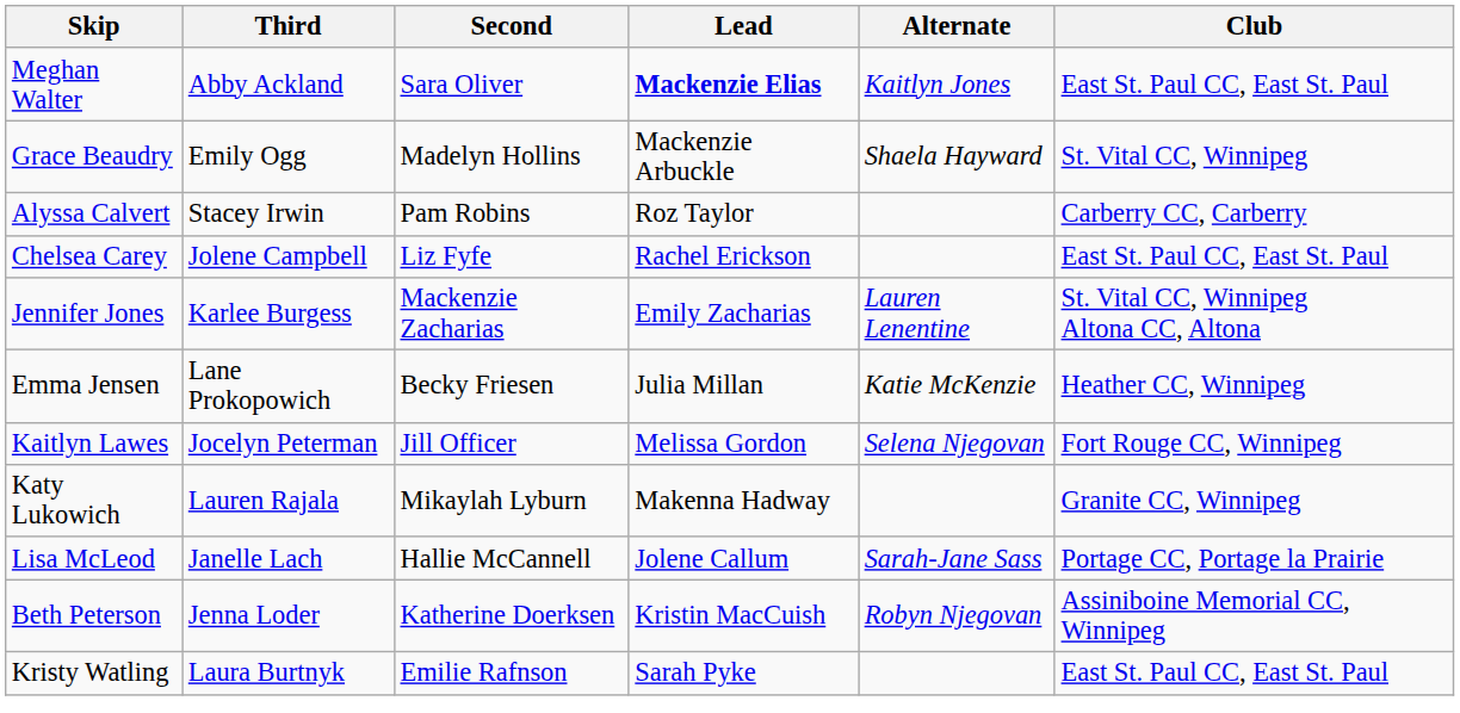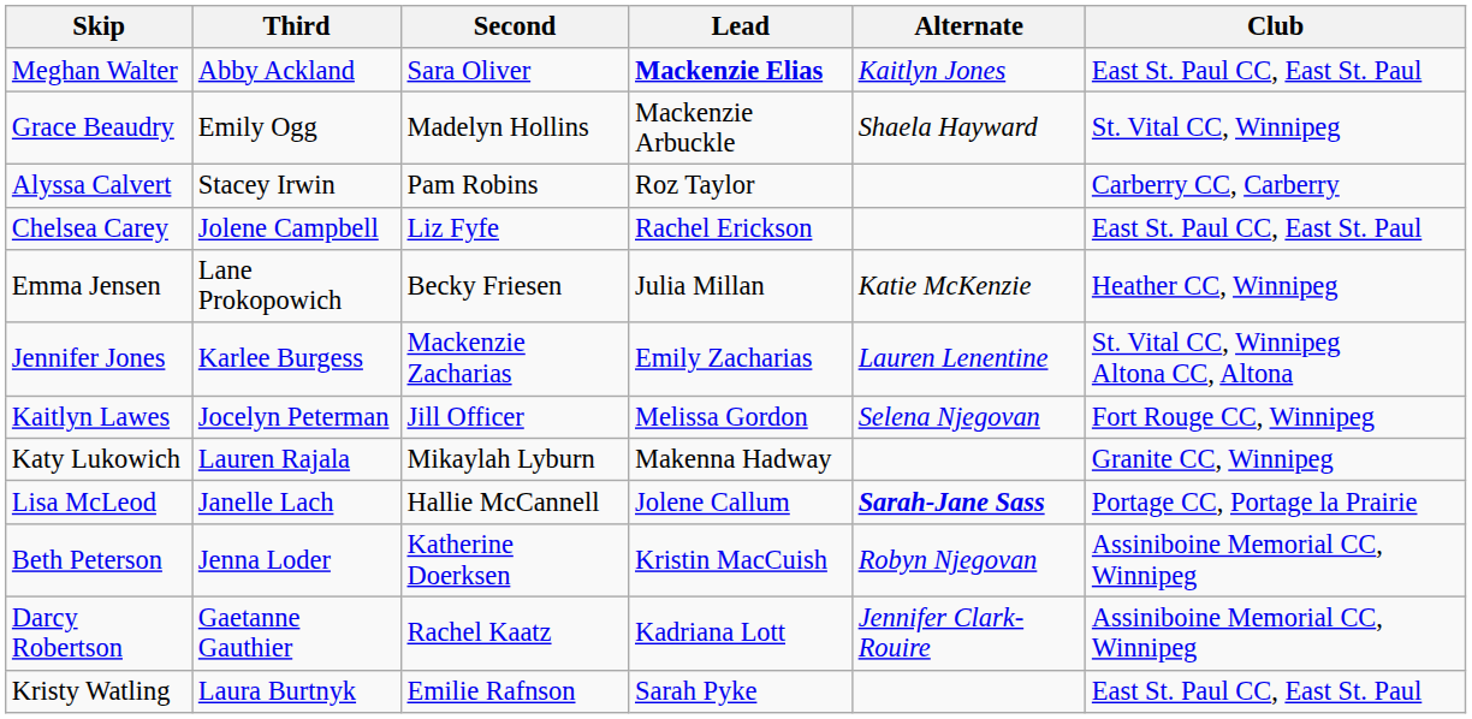 <table class="wikitable">
 <tr>
 <th scope="col">Skip</th>
 <th scope="col">Third</th>
 <th scope="col">Second</th>
 <th scope="col">Lead</th>
 <th scope="col">Alternate</th>
 <th scope="col">Club</th>
 </tr>
 <tr>
 <td><a href='#'>Meghan Walter</a></td>
 <td><a href='#'>Abby Ackland</a></td>
 <td><a href='#'>Sara Oliver</a></td>
 <td><strong><a href='#'>Mackenzie Elias</a></strong></td>
 <td><em><a href='#'>Kaitlyn Jones</a></em></td>
 <td><a href='#'>East St. Paul CC</a>, <a href='#'>East St. Paul</a></td>
 </tr>
 <tr>
 <td><a href='#'>Grace Beaudry</a></td>
 <td>Emily Ogg</td>
 <td>Madelyn Hollins</td>
 <td>Mackenzie Arbuckle</td>
 <td><em>Shaela Hayward</em></td>
 <td><a href='#'>St. Vital CC</a>, <a href='#'>Winnipeg</a></td>
 </tr>
 <tr>
 <td><a href='#'>Alyssa Calvert</a></td>
 <td>Stacey Irwin</td>
 <td>Pam Robins</td>
 <td>Roz Taylor</td>
 <td></td>
 <td><a href='#'>Carberry CC</a>, <a href='#'>Carberry</a></td>
 </tr>
 <tr>
 <td><a href='#'>Chelsea Carey</a></td>
 <td><a href='#'>Jolene Campbell</a></td>
 <td><a href='#'>Liz Fyfe</a></td>
 <td><a href='#'>Rachel Erickson</a></td>
 <td></td>
 <td><a href='#'>East St. Paul CC</a>, <a href='#'>East St. Paul</a></td>
 </tr>
 <tr>
+<td>Emma Jensen</td>
+<td>Lane Prokopowich</td>
+<td>Becky Friesen</td>
+<td>Julia Millan</td>
+<td><em>Katie McKenzie</em></td>
+<td><a href='#'>Heather CC</a>, <a href='#'>Winnipeg</a></td>
+</tr>
+<tr>
 <td><a href='#'>Jennifer Jones</a></td>
 <td><a href='#'>Karlee Burgess</a></td>
 <td><a href='#'>Mackenzie Zacharias</a></td>
 <td><a href='#'>Emily Zacharias</a></td>
 <td><em><a href='#'>Lauren Lenentine</a></em></td>
 <td><a href='#'>St. Vital CC</a>, <a href='#'>Winnipeg</a> <br> <a href='#'>Altona CC</a>, <a href='#'>Altona</a></td>
-</tr>
-<tr>
-<td>Emma Jensen</td>
-<td>Lane Prokopowich</td>
-<td>Becky Friesen</td>
-<td>Julia Millan</td>
-<td><em>Katie McKenzie</em></td>
-<td><a href='#'>Heather CC</a>, <a href='#'>Winnipeg</a></td>
 </tr>
 <tr>
 <td><a href='#'>Kaitlyn Lawes</a></td>
 <td><a href='#'>Jocelyn Peterman</a></td>
 <td><a href='#'>Jill Officer</a></td>
 <td><a href='#'>Melissa Gordon</a></td>
 <td><em><a href='#'>Selena Njegovan</a></em></td>
 <td><a href='#'>Fort Rouge CC</a>, <a href='#'>Winnipeg</a></td>
 </tr>
 <tr>
 <td>Katy Lukowich</td>
 <td><a href='#'>Lauren Rajala</a></td>
 <td>Mikaylah Lyburn</td>
 <td>Makenna Hadway</td>
 <td></td>
 <td><a href='#'>Granite CC</a>, <a href='#'>Winnipeg</a></td>
 </tr>
 <tr>
 <td><a href='#'>Lisa McLeod</a></td>
 <td><a href='#'>Janelle Lach</a></td>
 <td>Hallie McCannell</td>
 <td><a href='#'>Jolene Callum</a></td>
-<td><em><a href='#'>Sarah-Jane Sass</a></em></td>
+<td><strong><em><a href='#'>Sarah-Jane Sass</a></em></strong></td>
 <td><a href='#'>Portage CC</a>, <a href='#'>Portage la Prairie</a></td>
 </tr>
 <tr>
 <td><a href='#'>Beth Peterson</a></td>
 <td><a href='#'>Jenna Loder</a></td>
 <td><a href='#'>Katherine Doerksen</a></td>
 <td><a href='#'>Kristin MacCuish</a></td>
 <td><em><a href='#'>Robyn Njegovan</a></em></td>
 <td><a href='#'>Assiniboine Memorial CC</a>, <a href='#'>Winnipeg</a></td>
 </tr>
 <tr>
+<td><a href='#'>Darcy Robertson</a></td>
+<td><a href='#'>Gaetanne Gauthier</a></td>
+<td><a href='#'>Rachel Kaatz</a></td>
+<td><a href='#'>Kadriana Lott</a></td>
+<td><em><a href='#'>Jennifer Clark-Rouire</a></em></td>
+<td><a href='#'>Assiniboine Memorial CC</a>, <a href='#'>Winnipeg</a></td>
+</tr>
+<tr>
 <td>Kristy Watling</td>
 <td><a href='#'>Laura Burtnyk</a></td>
 <td><a href='#'>Emilie Rafnson</a></td>
 <td><a href='#'>Sarah Pyke</a></td>
 <td></td>
 <td><a href='#'>East St. Paul CC</a>, <a href='#'>East St. Paul</a></td>
 </tr>
 </table>
